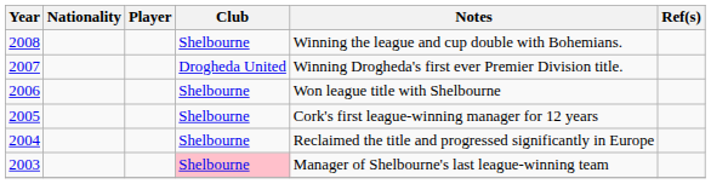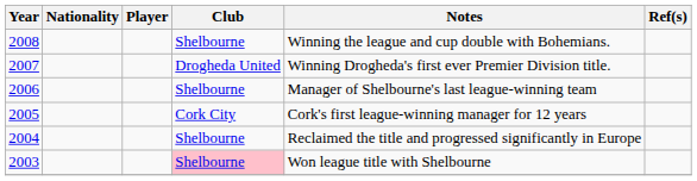 <table class="sortable wikitable" style="text-align: center;">
 <tr>
 <th>Year</th>
 <th>Nationality</th>
 <th>Player</th>
 <th>Club</th>
 <th class="unsortable">Notes</th>
 <th class="unsortable">Ref(s)</th>
 </tr>
 <tr>
 <td><a href='#'>2008</a></td>
 <td></td>
 <td align=left></td>
 <td align=left><a href='#'>Shelbourne</a></td>
 <td align=left>Winning the league and cup double with Bohemians.</td>
 <td></td>
 </tr>
 <tr>
 <td><a href='#'>2007</a></td>
 <td></td>
 <td align=left></td>
 <td align=left><a href='#'>Drogheda United</a></td>
 <td align=left>Winning Drogheda's first ever Premier Division title.</td>
 <td></td>
 </tr>
 <tr>
 <td><a href='#'>2006</a></td>
 <td></td>
 <td align=left></td>
 <td align=left><a href='#'>Shelbourne</a></td>
-<td align=left>Won league title with Shelbourne</td>
+<td align=left>Manager of Shelbourne's last league-winning team</td>
 <td></td>
 </tr>
 <tr>
 <td><a href='#'>2005</a></td>
 <td></td>
 <td align=left></td>
-<td align=left><a href='#'>Shelbourne</a></td>
+<td align=left><a href='#'>Cork City</a></td>
 <td align=left>Cork's first league-winning manager for 12 years</td>
 <td></td>
 </tr>
 <tr>
 <td><a href='#'>2004</a></td>
 <td></td>
 <td align=left></td>
 <td align=left><a href='#'>Shelbourne</a></td>
 <td align=left>Reclaimed the title and progressed significantly in Europe</td>
 <td></td>
 </tr>
 <tr>
 <td><a href='#'>2003</a></td>
 <td></td>
 <td align=left></td>
 <td align=left style="background: pink;"><a href='#'>Shelbourne</a></td>
-<td align=left>Manager of Shelbourne's last league-winning team</td>
+<td align=left>Won league title with Shelbourne</td>
 <td></td>
 </tr>
 <tr>
 </tr>
 </table>
